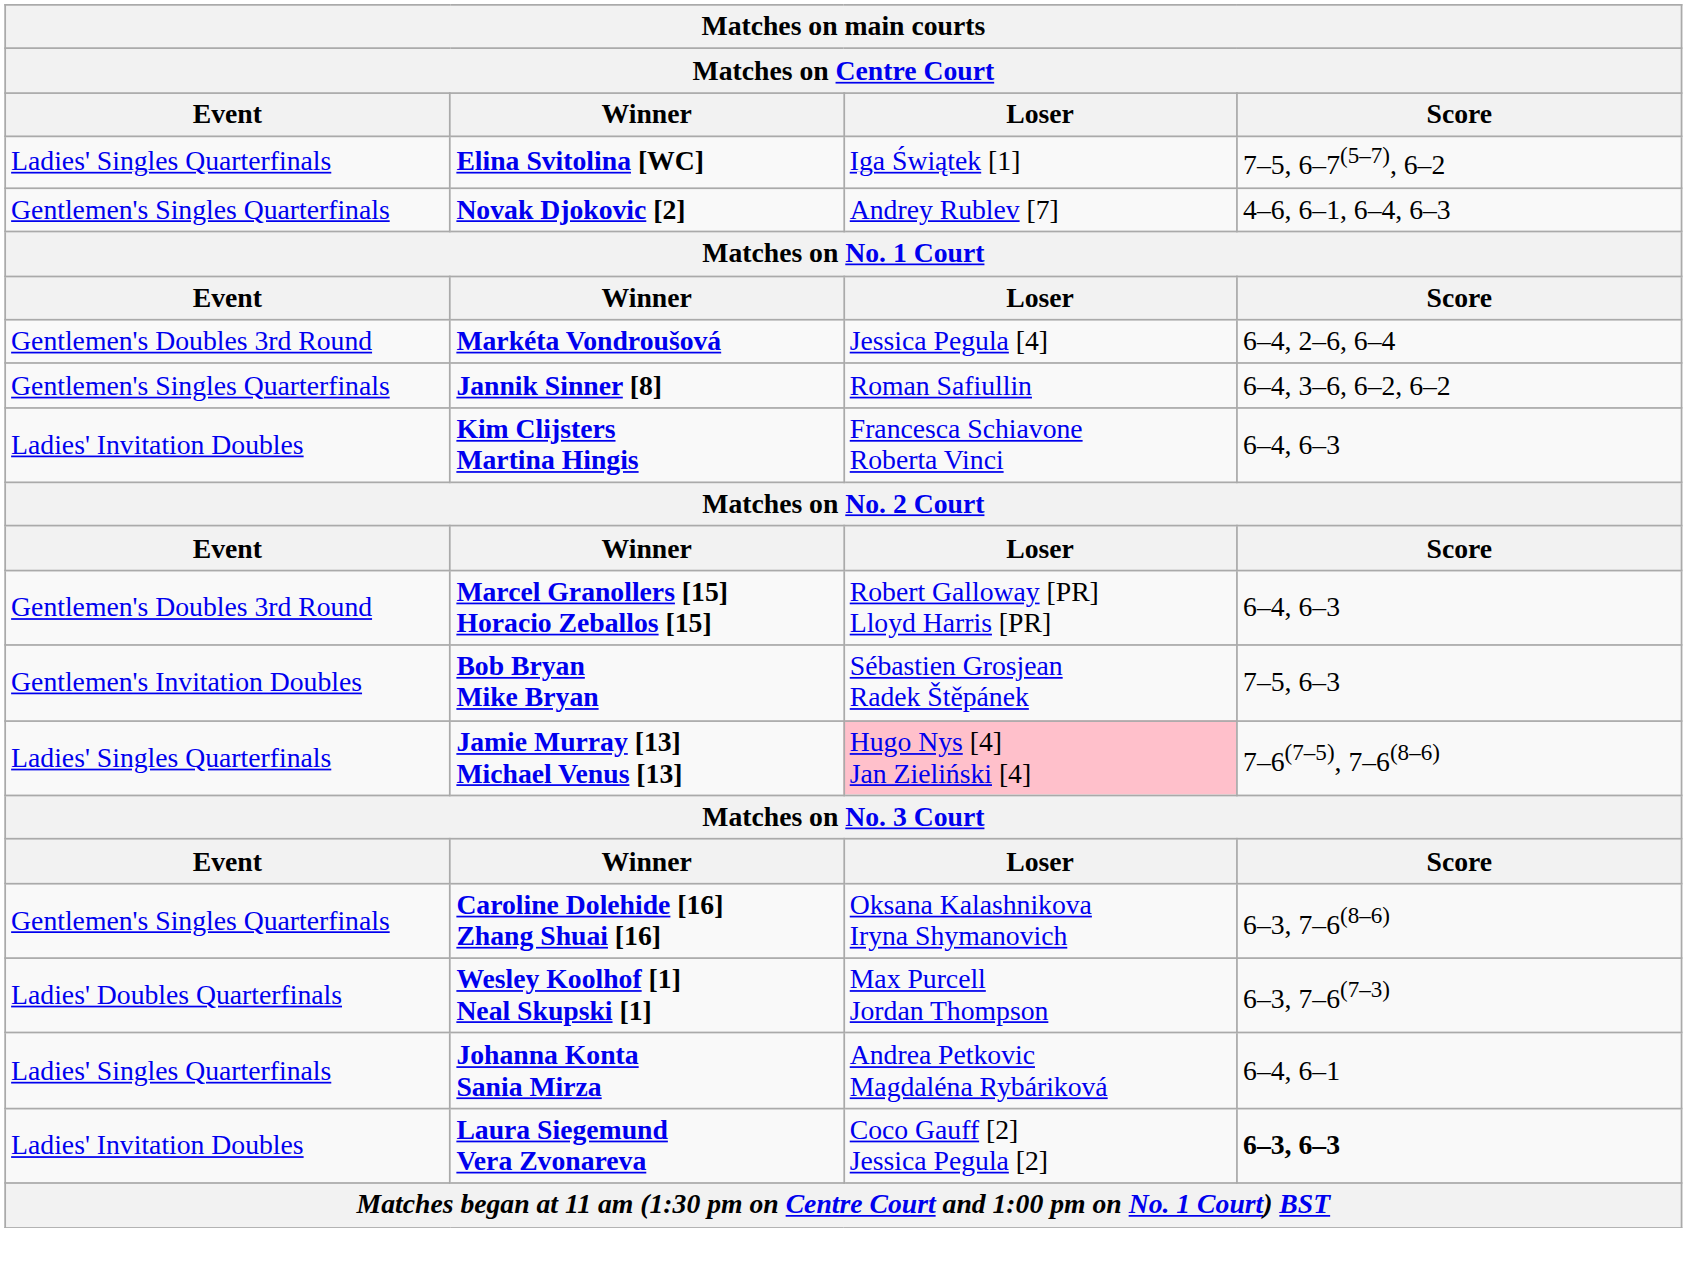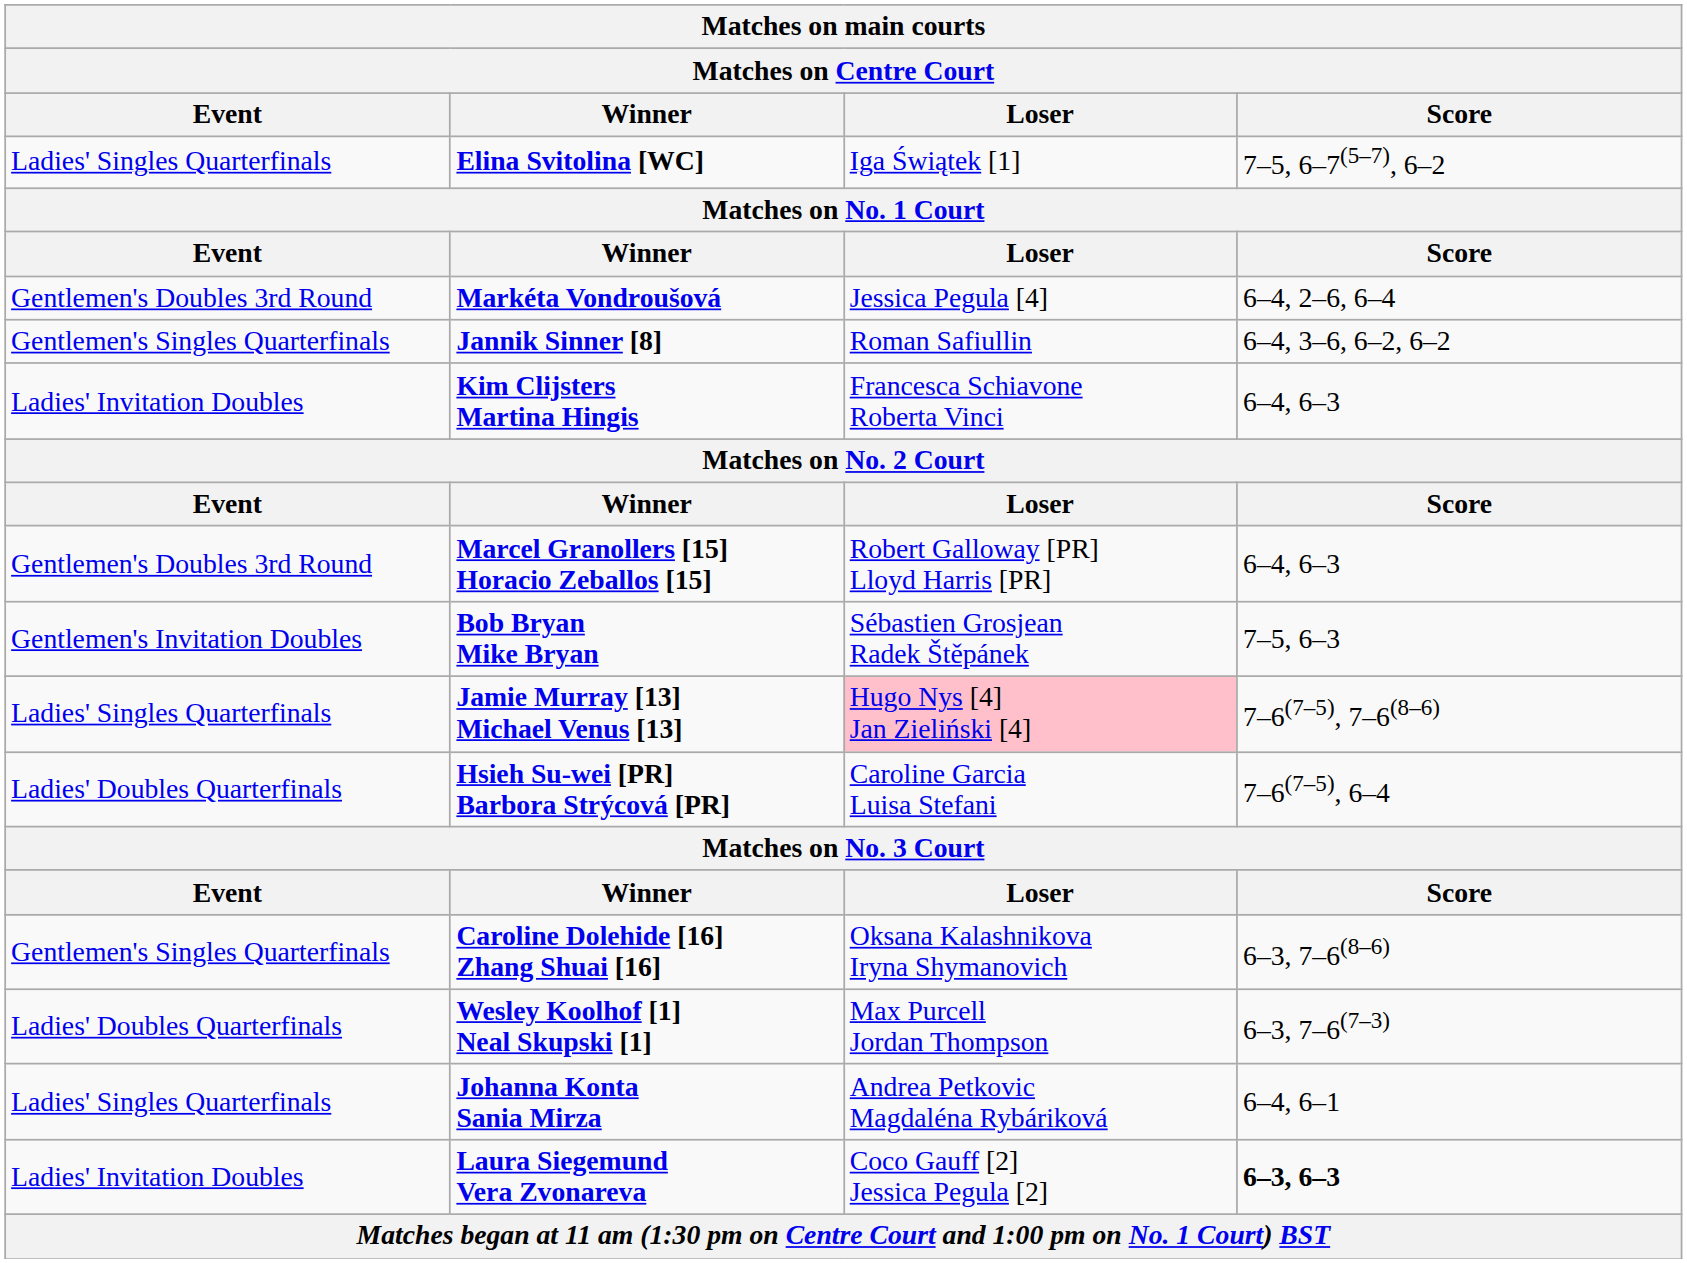 <table class="wikitable collapsible uncollapsed" style="margin:auto;">
 <tr>
 <th colspan="4" style="white-space:nowrap;">Matches on main courts</th>
 </tr>
 <tr>
 <th colspan="4">Matches on <a href='#'>Centre Court</a></th>
 </tr>
 <tr>
 <th width="250">Event</th>
 <th width="220">Winner</th>
 <th width="220">Loser</th>
 <th width="250">Score</th>
 </tr>
 <tr>
 <td><a href='#'>Ladies' Singles Quarterfinals</a></td>
 <td><strong> <a href='#'>Elina Svitolina</a> [WC]</strong></td>
 <td> <a href='#'>Iga Świątek</a> [1]</td>
 <td>7–5, 6–7<sup>(5–7)</sup>, 6–2</td>
-</tr>
-<tr>
-<td><a href='#'>Gentlemen's Singles Quarterfinals</a></td>
-<td><strong> <a href='#'>Novak Djokovic</a> [2]</strong></td>
-<td> <a href='#'>Andrey Rublev</a> [7]</td>
-<td>4–6, 6–1, 6–4, 6–3</td>
 </tr>
 <tr>
 <th colspan="4">Matches on <a href='#'>No. 1 Court</a></th>
 </tr>
 <tr>
 <th width="220">Event</th>
 <th width="220">Winner</th>
 <th width="220">Loser</th>
 <th width="250">Score</th>
 </tr>
 <tr>
 <td><a href='#'>Gentlemen's Doubles 3rd Round</a></td>
 <td><strong> <a href='#'>Markéta Vondroušová</a></strong></td>
 <td> <a href='#'>Jessica Pegula</a> [4]</td>
 <td>6–4, 2–6, 6–4</td>
 </tr>
 <tr>
 <td><a href='#'>Gentlemen's Singles Quarterfinals</a></td>
 <td><strong> <a href='#'>Jannik Sinner</a> [8]</strong></td>
 <td> <a href='#'>Roman Safiullin</a></td>
 <td>6–4, 3–6, 6–2, 6–2</td>
 </tr>
 <tr>
 <td><a href='#'>Ladies' Invitation Doubles</a></td>
 <td><strong> <a href='#'>Kim Clijsters</a><br>  <a href='#'>Martina Hingis</a></strong></td>
 <td> <a href='#'>Francesca Schiavone</a><br>  <a href='#'>Roberta Vinci</a></td>
 <td>6–4, 6–3</td>
 </tr>
 <tr>
 <th colspan="4">Matches on <a href='#'>No. 2 Court</a></th>
 </tr>
 <tr>
 <th width="250">Event</th>
 <th width="220">Winner</th>
 <th width="220">Loser</th>
 <th width="220">Score</th>
 </tr>
 <tr>
 <td><a href='#'>Gentlemen's Doubles 3rd Round</a></td>
 <td><strong> <a href='#'>Marcel Granollers</a> [15]<br>  <a href='#'>Horacio Zeballos</a> [15]</strong></td>
 <td> <a href='#'>Robert Galloway</a> [PR] <br>  <a href='#'>Lloyd Harris</a> [PR]</td>
 <td>6–4, 6–3</td>
 </tr>
 <tr>
 <td><a href='#'>Gentlemen's Invitation Doubles</a></td>
 <td><strong> <a href='#'>Bob Bryan</a><br>  <a href='#'>Mike Bryan</a></strong></td>
 <td> <a href='#'>Sébastien Grosjean</a><br>  <a href='#'>Radek Štěpánek</a></td>
 <td>7–5, 6–3</td>
 </tr>
 <tr>
 <td><a href='#'>Ladies' Singles Quarterfinals</a></td>
 <td><strong> <a href='#'>Jamie Murray</a> [13] <br>  <a href='#'>Michael Venus</a> [13]</strong></td>
 <td style="background: pink;"> <a href='#'>Hugo Nys</a> [4] <br>  <a href='#'>Jan Zieliński</a> [4]</td>
 <td>7–6<sup>(7–5)</sup>, 7–6<sup>(8–6)</sup></td>
 </tr>
 <tr>
+<td><a href='#'>Ladies' Doubles Quarterfinals</a></td>
+<td><strong> <a href='#'>Hsieh Su-wei</a> [PR] <br>  <a href='#'>Barbora Strýcová</a> [PR]</strong></td>
+<td> <a href='#'>Caroline Garcia</a> <br>  <a href='#'>Luisa Stefani</a></td>
+<td>7–6<sup>(7–5)</sup>, 6–4</td>
+</tr>
+<tr>
 <th colspan="4">Matches on <a href='#'>No. 3 Court</a></th>
 </tr>
 <tr>
 <th width="250">Event</th>
 <th width="220">Winner</th>
 <th width="220">Loser</th>
 <th width="220">Score</th>
 </tr>
 <tr>
 <td><a href='#'>Gentlemen's Singles Quarterfinals</a></td>
 <td><strong> <a href='#'>Caroline Dolehide</a> [16] <br>  <a href='#'>Zhang Shuai</a> [16]</strong></td>
 <td> <a href='#'>Oksana Kalashnikova</a> <br>  <a href='#'>Iryna Shymanovich</a></td>
 <td>6–3, 7–6<sup>(8–6)</sup></td>
 </tr>
 <tr>
 <td><a href='#'>Ladies' Doubles Quarterfinals</a></td>
 <td><strong> <a href='#'>Wesley Koolhof</a> [1] <br>  <a href='#'>Neal Skupski</a> [1]</strong></td>
 <td> <a href='#'>Max Purcell</a> <br>  <a href='#'>Jordan Thompson</a></td>
 <td>6–3, 7–6<sup>(7–3)</sup></td>
 </tr>
 <tr>
 <td><a href='#'>Ladies' Singles Quarterfinals</a></td>
 <td><strong> <a href='#'>Johanna Konta</a> <br>  <a href='#'>Sania Mirza</a></strong></td>
 <td> <a href='#'>Andrea Petkovic</a> <br>  <a href='#'>Magdaléna Rybáriková</a></td>
 <td>6–4, 6–1</td>
 </tr>
 <tr>
 <td><a href='#'>Ladies' Invitation Doubles</a></td>
 <td><strong> <a href='#'>Laura Siegemund</a> <br>  <a href='#'>Vera Zvonareva</a></strong></td>
 <td> <a href='#'>Coco Gauff</a> [2] <br>  <a href='#'>Jessica Pegula</a> [2]</td>
 <td><strong>6–3, 6–3</strong></td>
 </tr>
 <tr>
 <th colspan=4><em>Matches began at 11 am (1:30 pm on <a href='#'>Centre Court</a> and 1:00 pm on <a href='#'>No. 1 Court</a>) <a href='#'>BST</a></em></th>
 </tr>
 </table>
